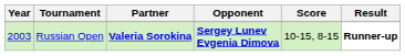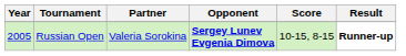 <table class="sortable wikitable" style="font-size: 90%;">
 <tr>
 <th>Year</th>
 <th>Tournament</th>
 <th>Partner</th>
 <th>Opponent</th>
 <th>Score</th>
 <th>Result</th>
 </tr>
 <tr>
 </tr>
 <tr style="background:#D4F1C5">
-<td align="center"><a href='#'>2003</a></td>
+<td align="center"><a href='#'>2005</a></td>
 <td align="left"><a href='#'>Russian Open</a></td>
-<td align="left"><strong> <a href='#'>Valeria Sorokina</a></strong></td>
+<td align="left"> <a href='#'>Valeria Sorokina</a></td>
 <td align="left"><strong> <a href='#'>Sergey Lunev</a><br>  <a href='#'>Evgenia Dimova</a></strong></td>
 <td align="left">10-15, 8-15</td>
 <td style="text-align:left; background:white"> <strong>Runner-up</strong></td>
 </tr>
 </table>
